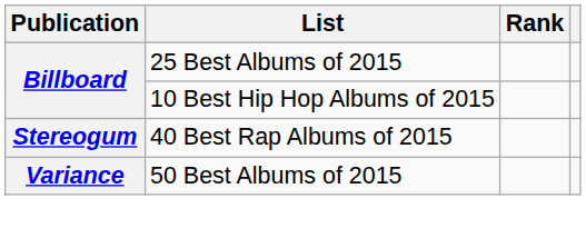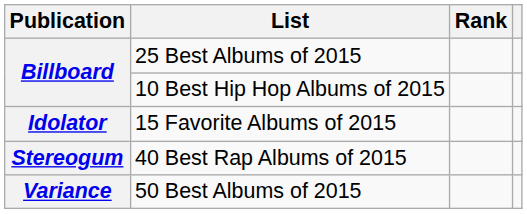 <table class="wikitable sortable plainrowheaders" style="border:none; margin:0;">
 <tr>
 <th scope="col">Publication</th>
 <th scope="col" class="unsortable">List</th>
 <th scope="col" data-sort-type="number">Rank</th>
 <th scope="col" class="unsortable"></th>
 </tr>
 <tr>
 <th scope="row" rowspan="2"><em><a href='#'>Billboard</a></em></th>
 <td>25 Best Albums of 2015</td>
 <td></td>
 <td></td>
 </tr>
 <tr>
 <td>10 Best Hip Hop Albums of 2015</td>
 <td></td>
 <td></td>
 </tr>
 <tr>
+<th scope="row"><em><a href='#'>Idolator</a></em></th>
+<td>15 Favorite Albums of 2015</td>
+<td></td>
+<td></td>
+</tr>
+<tr>
 <th scope="row"><em><a href='#'>Stereogum</a></em></th>
 <td>40 Best Rap Albums of 2015</td>
 <td></td>
 <td></td>
 </tr>
 <tr>
 <th scope="row"><em><a href='#'>Variance</a></em></th>
 <td>50 Best Albums of 2015</td>
 <td></td>
 <td></td>
 </tr>
 </table>
